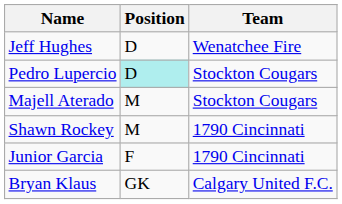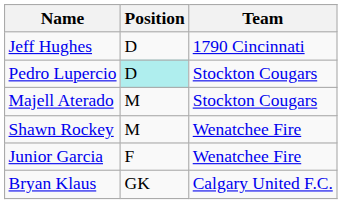 <table class="wikitable">
 <tr>
 <th>Name</th>
 <th>Position</th>
 <th>Team</th>
 </tr>
 <tr>
 <td><a href='#'>Jeff Hughes</a></td>
 <td>D</td>
-<td><a href='#'>Wenatchee Fire</a></td>
+<td><a href='#'>1790 Cincinnati</a></td>
 </tr>
 <tr>
 <td><a href='#'>Pedro Lupercio</a></td>
 <td style="background: paleturquoise;">D</td>
 <td><a href='#'>Stockton Cougars</a></td>
 </tr>
 <tr>
 <td><a href='#'>Majell Aterado</a></td>
 <td>M</td>
 <td><a href='#'>Stockton Cougars</a></td>
 </tr>
 <tr>
 <td><a href='#'>Shawn Rockey</a></td>
 <td>M</td>
-<td><a href='#'>1790 Cincinnati</a></td>
+<td><a href='#'>Wenatchee Fire</a></td>
 </tr>
 <tr>
 <td><a href='#'>Junior Garcia</a></td>
 <td>F</td>
-<td><a href='#'>1790 Cincinnati</a></td>
+<td><a href='#'>Wenatchee Fire</a></td>
 </tr>
 <tr>
 <td><a href='#'>Bryan Klaus</a></td>
 <td>GK</td>
 <td><a href='#'>Calgary United F.C.</a></td>
 </tr>
 </table>
